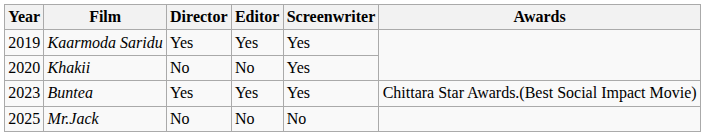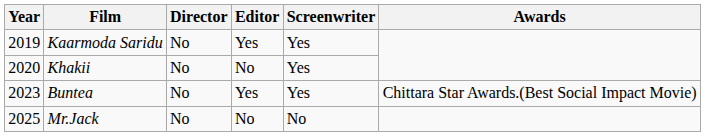 <table class="wikitable">
 <tr>
 <th>Year</th>
 <th>Film</th>
 <th>Director</th>
 <th>Editor</th>
 <th>Screenwriter</th>
 <th>Awards</th>
 </tr>
 <tr>
 <td>2019</td>
 <td><em>Kaarmoda Saridu </em></td>
-<td>Yes</td>
+<td>No</td>
 <td>Yes</td>
 <td>Yes</td>
 </tr>
 <tr>
 <td>2020</td>
 <td><em>Khakii</em></td>
 <td>No</td>
 <td>No</td>
 <td>Yes</td>
 </tr>
 <tr>
 <td>2023</td>
 <td><em>Buntea</em> </td>
-<td>Yes</td>
+<td>No</td>
 <td>Yes</td>
 <td>Yes</td>
 <td>Chittara Star Awards.(Best Social Impact Movie)</td>
 </tr>
 <tr>
 <td>2025</td>
 <td><em>Mr.Jack</em></td>
 <td>No</td>
 <td>No</td>
 <td>No</td>
 </tr>
 </table>
